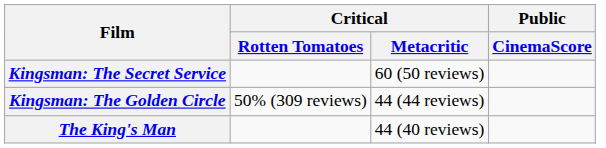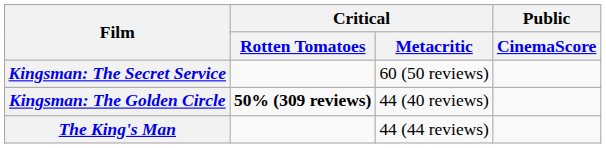 <table class="wikitable plainrowheaders sortable" style="text-align: center">
 <tr>
 <th scope="col" rowspan="2">Film</th>
 <th scope="col" colspan="2">Critical</th>
 <th scope="col" colspan="2">Public</th>
 </tr>
 <tr>
 <th scope="col"><a href='#'>Rotten Tomatoes</a></th>
 <th scope="col"><a href='#'>Metacritic</a></th>
 <th scope="col" class="unsortable"><a href='#'>CinemaScore</a></th>
 </tr>
 <tr>
 <th scope="row"><em><a href='#'>Kingsman: The Secret Service</a></em></th>
 <td></td>
 <td>60 (50 reviews)</td>
 <td></td>
 </tr>
 <tr>
 <th scope="row"><em><a href='#'>Kingsman: The Golden Circle</a></em></th>
-<td>50% (309 reviews)</td>
-<td>44 (44 reviews)</td>
+<td><strong>50% (309 reviews)</strong></td>
+<td>44 (40 reviews)</td>
 <td></td>
 </tr>
 <tr>
 <th scope="row"><em><a href='#'>The King's Man</a></em></th>
 <td></td>
-<td>44 (40 reviews)</td>
+<td>44 (44 reviews)</td>
 <td></td>
 </tr>
 </table>
